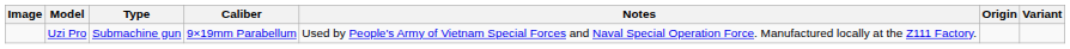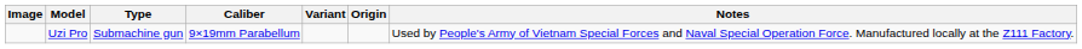 <table class="wikitable">
 <tr>
 <th>Image</th>
 <th>Model</th>
 <th>Type</th>
 <th>Caliber</th>
+<th>Variant</th>
+<th>Origin</th>
 <th>Notes</th>
-<th>Origin</th>
-<th>Variant</th>
 </tr>
 <tr>
 <td></td>
 <td><a href='#'>Uzi Pro</a></td>
 <td><a href='#'>Submachine gun</a></td>
 <td><a href='#'>9×19mm Parabellum</a></td>
+<td></td>
+<td><br></td>
 <td>Used by <a href='#'>People's Army of Vietnam Special Forces</a> and <a href='#'>Naval Special Operation Force</a>. Manufactured locally at the <a href='#'>Z111 Factory</a>.</td>
-<td><br></td>
-<td></td>
 </tr>
 </table>
